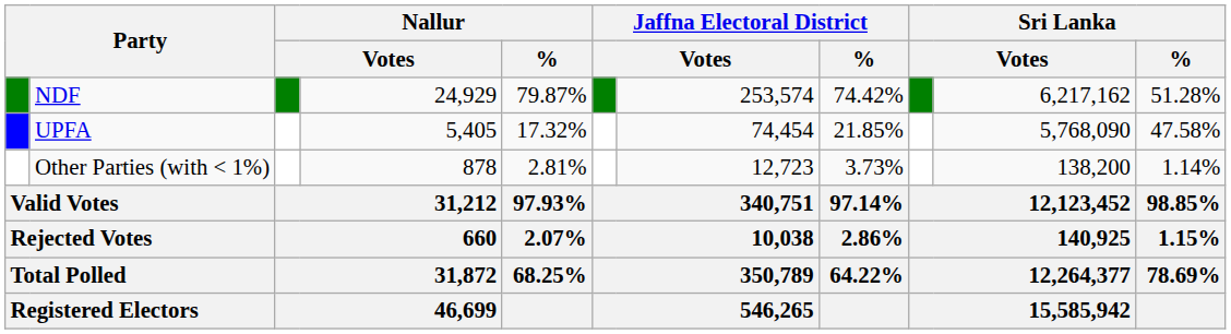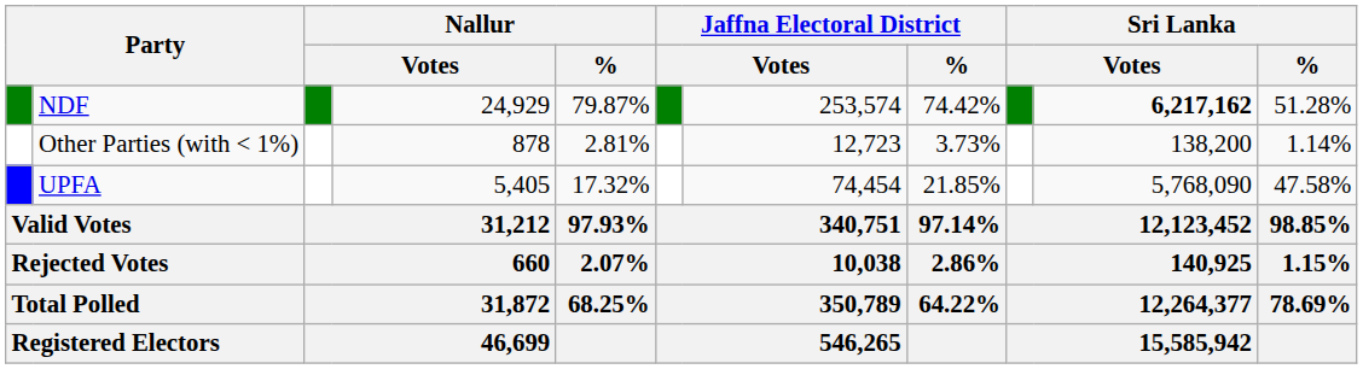 <table class="wikitable">
 <tr>
 <th colspan="2" width="144px"rowspan="2">Party</th>
 <th colspan="3" width="216px">Nallur</th>
 <th colspan="3" width="216px"><a href='#'>Jaffna Electoral District</a></th>
 <th colspan="3" width="216px">Sri Lanka</th>
 </tr>
 <tr>
 <th colspan="2" width="144px">Votes</th>
 <th>%</th>
 <th colspan="2" width="144px">Votes</th>
 <th>%</th>
 <th colspan="2" width="144px">Votes</th>
 <th>%</th>
 </tr>
 <tr>
 <td style="background-color:green;" width="10px"></td>
 <td style="text-align:left;"><a href='#'>NDF</a></td>
 <td style="background-color:green;" width="10px"></td>
 <td style="text-align:right;">24,929</td>
 <td style="text-align:right;">79.87%</td>
 <td style="background-color:green;" width="10px"></td>
 <td style="text-align:right;">253,574</td>
 <td style="text-align:right;">74.42%</td>
 <td style="background-color:green;" width="10px"></td>
-<td style="text-align:right;">6,217,162</td>
+<td style="text-align:right;"><strong>6,217,162</strong></td>
 <td style="text-align:right;">51.28%</td>
+</tr>
+<tr>
+<td style="background-color:white;" width="10px"></td>
+<td style="text-align:left;">Other Parties (with < 1%)</td>
+<td style="background-color:white;" width="10px"></td>
+<td style="text-align:right;">878</td>
+<td style="text-align:right;">2.81%</td>
+<td style="background-color:white;" width="10px"></td>
+<td style="text-align:right;">12,723</td>
+<td style="text-align:right;">3.73%</td>
+<td style="background-color:white;" width="10px"></td>
+<td style="text-align:right;">138,200</td>
+<td style="text-align:right;">1.14%</td>
 </tr>
 <tr>
 <td style="background-color:blue;" width="10px"></td>
 <td style="text-align:left;"><a href='#'>UPFA</a></td>
 <td style="background-color:white;" width="10px"></td>
 <td style="text-align:right;">5,405</td>
 <td style="text-align:right;">17.32%</td>
 <td style="background-color:white;" width="10px"></td>
 <td style="text-align:right;">74,454</td>
 <td style="text-align:right;">21.85%</td>
 <td style="background-color:white;" width="10px"></td>
 <td style="text-align:right;">5,768,090</td>
 <td style="text-align:right;">47.58%</td>
-</tr>
-<tr>
-<td style="background-color:white;" width="10px"></td>
-<td style="text-align:left;">Other Parties (with < 1%)</td>
-<td style="background-color:white;" width="10px"></td>
-<td style="text-align:right;">878</td>
-<td style="text-align:right;">2.81%</td>
-<td style="background-color:white;" width="10px"></td>
-<td style="text-align:right;">12,723</td>
-<td style="text-align:right;">3.73%</td>
-<td style="background-color:white;" width="10px"></td>
-<td style="text-align:right;">138,200</td>
-<td style="text-align:right;">1.14%</td>
 </tr>
 <tr>
 <th colspan="2" width="144px"style="text-align:left;">Valid Votes</th>
 <th style="text-align:right;"colspan="2" width="144px">31,212</th>
 <th style="text-align:right;">97.93%</th>
 <th style="text-align:right;"colspan="2" width="144px">340,751</th>
 <th style="text-align:right;">97.14%</th>
 <th style="text-align:right;"colspan="2" width="144px">12,123,452</th>
 <th style="text-align:right;">98.85%</th>
 </tr>
 <tr>
 <th colspan="2" width="144px"style="text-align:left;">Rejected Votes</th>
 <th style="text-align:right;"colspan="2" width="144px">660</th>
 <th style="text-align:right;">2.07%</th>
 <th style="text-align:right;"colspan="2" width="144px">10,038</th>
 <th style="text-align:right;">2.86%</th>
 <th style="text-align:right;"colspan="2" width="144px">140,925</th>
 <th style="text-align:right;">1.15%</th>
 </tr>
 <tr>
 <th colspan="2" width="144px"style="text-align:left;">Total Polled</th>
 <th style="text-align:right;"colspan="2" width="144px">31,872</th>
 <th style="text-align:right;">68.25%</th>
 <th style="text-align:right;"colspan="2" width="144px">350,789</th>
 <th style="text-align:right;">64.22%</th>
 <th style="text-align:right;"colspan="2" width="144px">12,264,377</th>
 <th style="text-align:right;">78.69%</th>
 </tr>
 <tr>
 <th colspan="2" width="144px"style="text-align:left;">Registered Electors</th>
 <th style="text-align:right;"colspan="2" width="144px">46,699</th>
 <th></th>
 <th style="text-align:right;"colspan="2" width="144px">546,265</th>
 <th></th>
 <th style="text-align:right;"colspan="2" width="144px">15,585,942</th>
 <th></th>
 </tr>
 </table>
